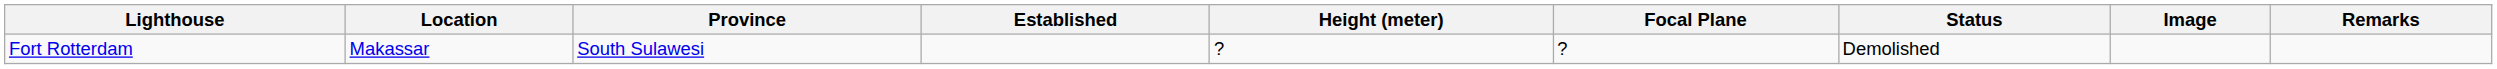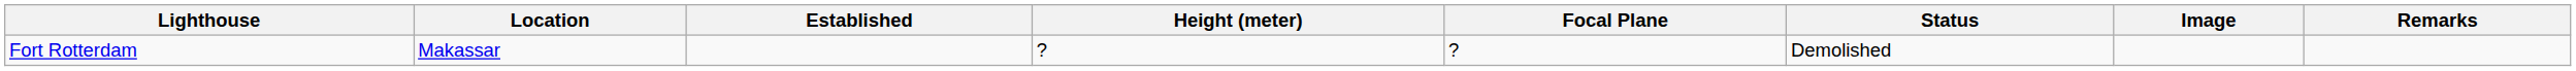 <table class="sortable wikitable vatop" style="width:98%; font-size:90%;">
 <tr>
 <th>Lighthouse</th>
 <th>Location</th>
-<th>Province</th>
 <th>Established</th>
 <th>Height (meter)</th>
 <th>Focal Plane</th>
 <th>Status</th>
 <th class="unsortable">Image</th>
 <th class="unsortable">Remarks</th>
 </tr>
 <tr>
 <td><a href='#'>Fort Rotterdam</a></td>
 <td><a href='#'>Makassar</a></td>
-<td><a href='#'>South Sulawesi</a></td>
 <td></td>
 <td>?</td>
 <td>?</td>
 <td>Demolished</td>
 <td></td>
 <td></td>
 </tr>
 </table>
